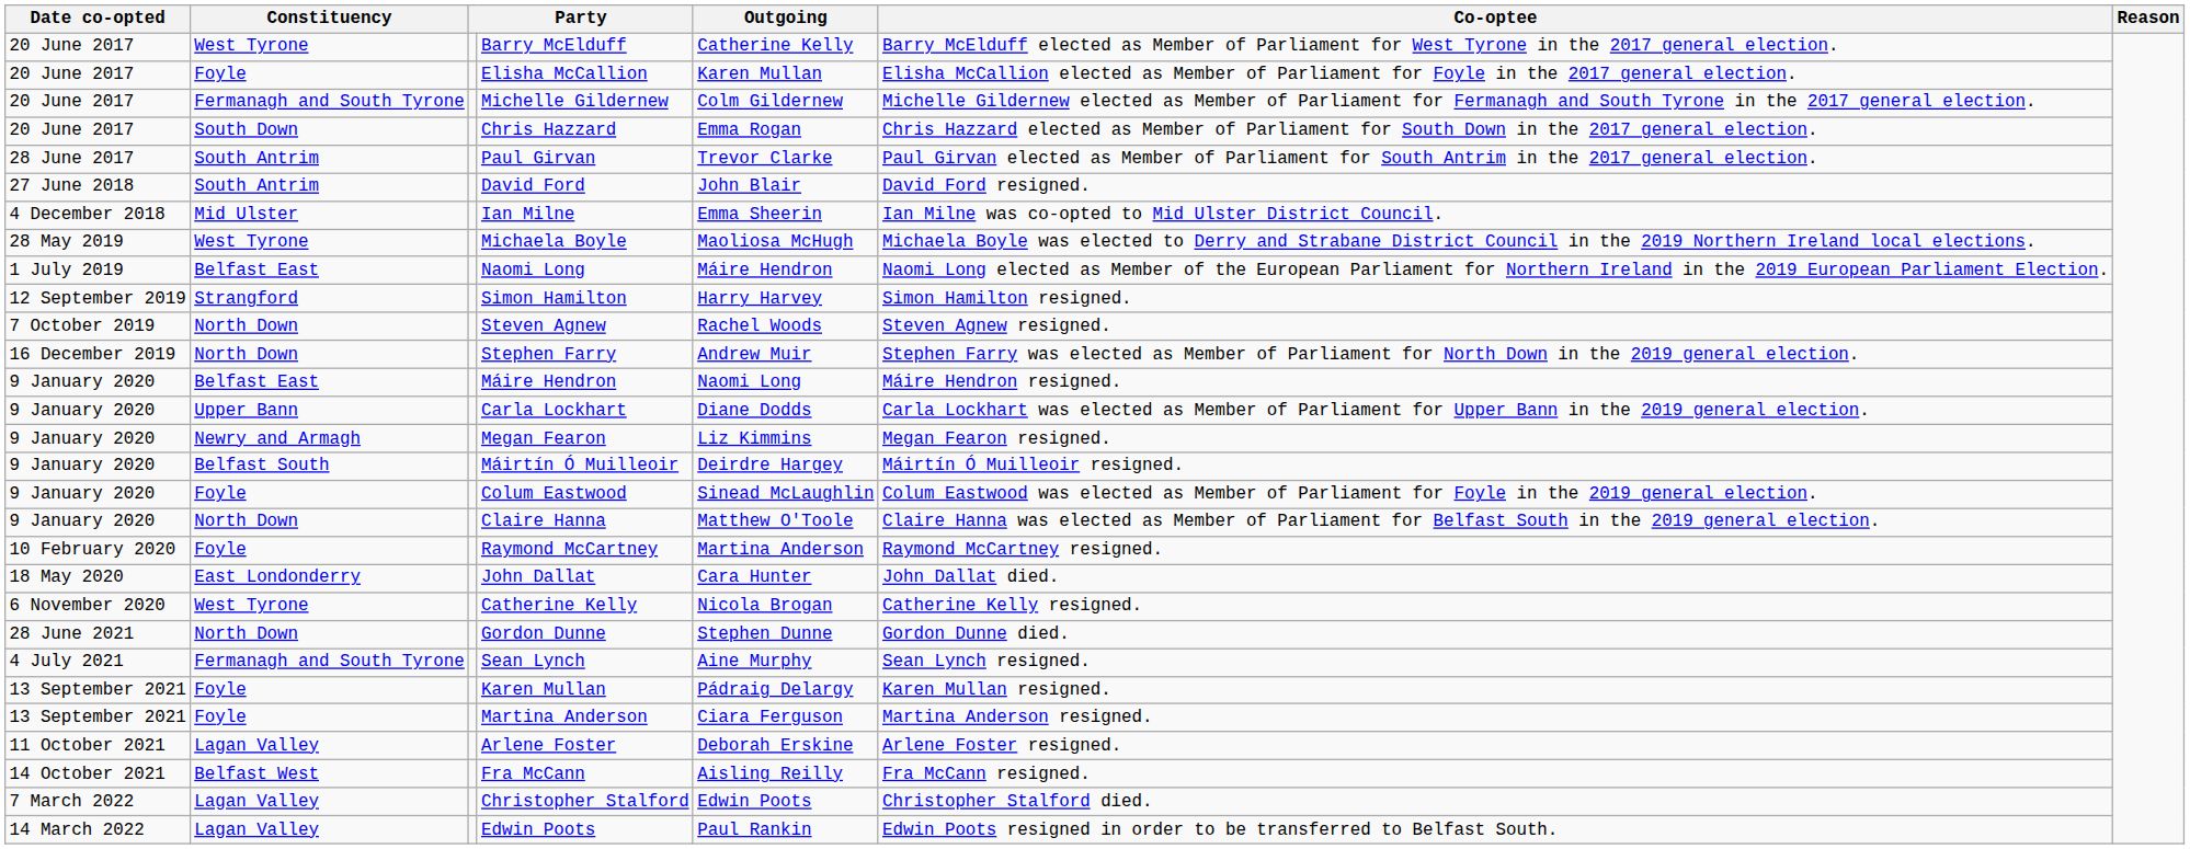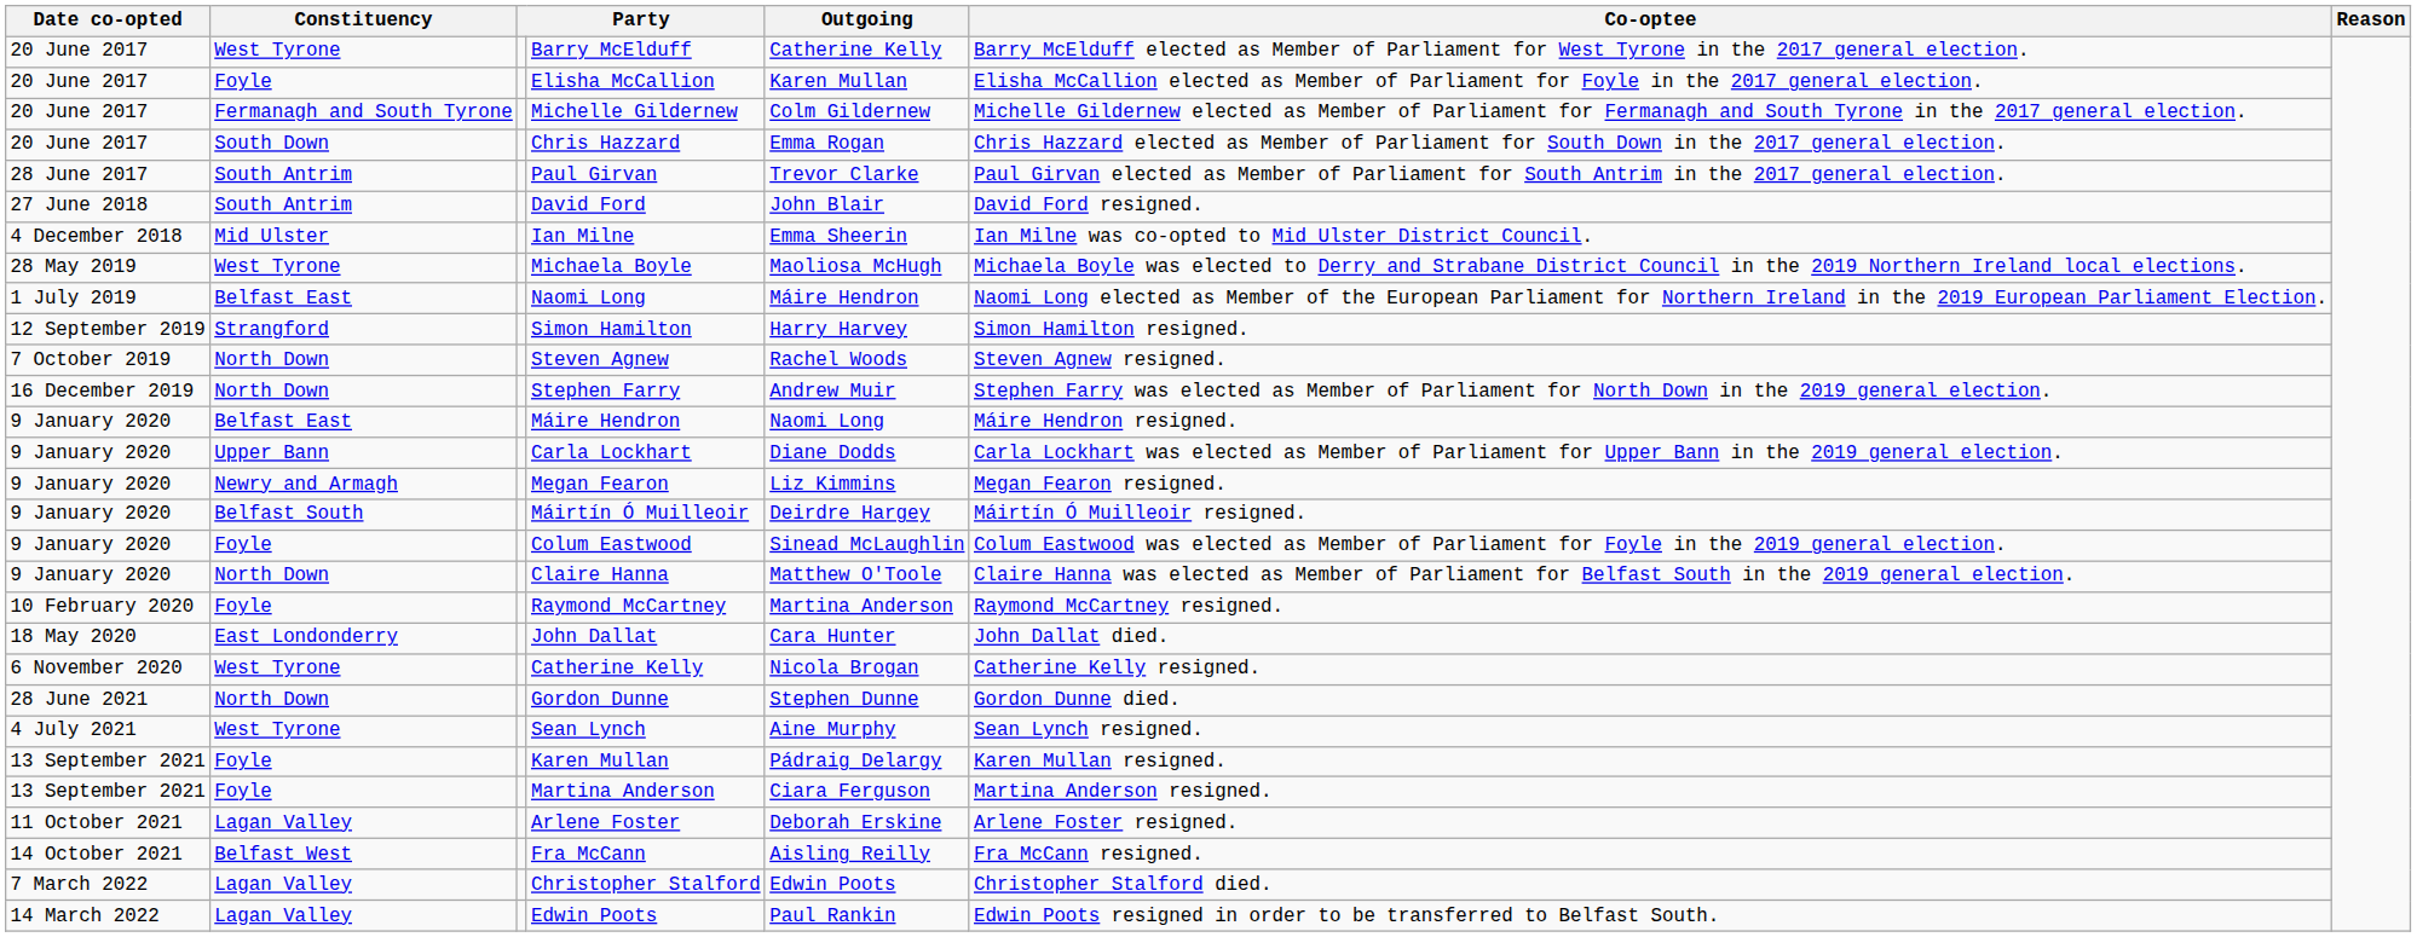 <table class="wikitable" style="font-size: 95%;">
 <tr>
 <th>Date co-opted</th>
 <th>Constituency</th>
 <th colspan="2">Party</th>
 <th>Outgoing</th>
 <th>Co-optee</th>
 <th>Reason</th>
 </tr>
 <tr>
 <td>20 June 2017</td>
 <td><a href='#'>West Tyrone</a></td>
 <td></td>
 <td><a href='#'>Barry McElduff</a></td>
 <td><a href='#'>Catherine Kelly</a></td>
 <td><a href='#'>Barry McElduff</a> elected as Member of Parliament for <a href='#'>West Tyrone</a> in the <a href='#'>2017 general election</a>.</td>
 </tr>
 <tr>
 <td>20 June 2017</td>
 <td><a href='#'>Foyle</a></td>
 <td></td>
 <td><a href='#'>Elisha McCallion</a></td>
 <td><a href='#'>Karen Mullan</a></td>
 <td><a href='#'>Elisha McCallion</a> elected as Member of Parliament for <a href='#'>Foyle</a> in the <a href='#'>2017 general election</a>.</td>
 </tr>
 <tr>
 <td>20 June 2017</td>
 <td><a href='#'>Fermanagh and South Tyrone</a></td>
 <td></td>
 <td><a href='#'>Michelle Gildernew</a></td>
 <td><a href='#'>Colm Gildernew</a></td>
 <td><a href='#'>Michelle Gildernew</a> elected as Member of Parliament for <a href='#'>Fermanagh and South Tyrone</a> in the <a href='#'>2017 general election</a>.</td>
 </tr>
 <tr>
 <td>20 June 2017</td>
 <td><a href='#'>South Down</a></td>
 <td></td>
 <td><a href='#'>Chris Hazzard</a></td>
 <td><a href='#'>Emma Rogan</a></td>
 <td><a href='#'>Chris Hazzard</a> elected as Member of Parliament for <a href='#'>South Down</a> in the <a href='#'>2017 general election</a>.</td>
 </tr>
 <tr>
 <td>28 June 2017</td>
 <td><a href='#'>South Antrim</a></td>
 <td></td>
 <td><a href='#'>Paul Girvan</a></td>
 <td><a href='#'>Trevor Clarke</a></td>
 <td><a href='#'>Paul Girvan</a> elected as Member of Parliament for <a href='#'>South Antrim</a> in the <a href='#'>2017 general election</a>.</td>
 </tr>
 <tr>
 <td>27 June 2018</td>
 <td><a href='#'>South Antrim</a></td>
 <td></td>
 <td><a href='#'>David Ford</a></td>
 <td><a href='#'>John Blair</a></td>
 <td><a href='#'>David Ford</a> resigned.</td>
 </tr>
 <tr>
 <td>4 December 2018</td>
 <td><a href='#'>Mid Ulster</a></td>
 <td></td>
 <td><a href='#'>Ian Milne</a></td>
 <td><a href='#'>Emma Sheerin</a></td>
 <td><a href='#'>Ian Milne</a> was co-opted to <a href='#'>Mid Ulster District Council</a>.</td>
 </tr>
 <tr>
 <td>28 May 2019</td>
 <td><a href='#'>West Tyrone</a></td>
 <td></td>
 <td><a href='#'>Michaela Boyle</a></td>
 <td><a href='#'>Maoliosa McHugh</a></td>
 <td><a href='#'>Michaela Boyle</a> was elected to <a href='#'>Derry and Strabane District Council</a> in the <a href='#'>2019 Northern Ireland local elections</a>.</td>
 </tr>
 <tr>
 <td>1 July 2019</td>
 <td><a href='#'>Belfast East</a></td>
 <td></td>
 <td><a href='#'>Naomi Long</a></td>
 <td><a href='#'>Máire Hendron</a></td>
 <td><a href='#'>Naomi Long</a> elected as Member of the European Parliament for <a href='#'>Northern Ireland</a> in the <a href='#'>2019 European Parliament Election</a>.</td>
 </tr>
 <tr>
 <td>12 September 2019</td>
 <td><a href='#'>Strangford</a></td>
 <td></td>
 <td><a href='#'>Simon Hamilton</a></td>
 <td><a href='#'>Harry Harvey</a></td>
 <td><a href='#'>Simon Hamilton</a> resigned.</td>
 </tr>
 <tr>
 <td>7 October 2019</td>
 <td><a href='#'>North Down</a></td>
 <td></td>
 <td><a href='#'>Steven Agnew</a></td>
 <td><a href='#'>Rachel Woods</a></td>
 <td><a href='#'>Steven Agnew</a> resigned.</td>
 </tr>
 <tr>
 <td>16 December 2019</td>
 <td><a href='#'>North Down</a></td>
 <td></td>
 <td><a href='#'>Stephen Farry</a></td>
 <td><a href='#'>Andrew Muir</a></td>
 <td><a href='#'>Stephen Farry</a> was elected as Member of Parliament for <a href='#'>North Down</a> in the <a href='#'>2019 general election</a>.</td>
 </tr>
 <tr>
 <td>9 January 2020</td>
 <td><a href='#'>Belfast East</a></td>
 <td></td>
 <td><a href='#'>Máire Hendron</a></td>
 <td><a href='#'>Naomi Long</a></td>
 <td><a href='#'>Máire Hendron</a> resigned.</td>
 </tr>
 <tr>
 <td>9 January 2020</td>
 <td><a href='#'>Upper Bann</a></td>
 <td></td>
 <td><a href='#'>Carla Lockhart</a></td>
 <td><a href='#'>Diane Dodds</a></td>
 <td><a href='#'>Carla Lockhart</a> was elected as Member of Parliament for <a href='#'>Upper Bann</a> in the <a href='#'>2019 general election</a>.</td>
 </tr>
 <tr>
 <td>9 January 2020</td>
 <td><a href='#'>Newry and Armagh</a></td>
 <td></td>
 <td><a href='#'>Megan Fearon</a></td>
 <td><a href='#'>Liz Kimmins</a></td>
 <td><a href='#'>Megan Fearon</a> resigned.</td>
 </tr>
 <tr>
 <td>9 January 2020</td>
 <td><a href='#'>Belfast South</a></td>
 <td></td>
 <td><a href='#'>Máirtín Ó Muilleoir</a></td>
 <td><a href='#'>Deirdre Hargey</a></td>
 <td><a href='#'>Máirtín Ó Muilleoir</a> resigned.</td>
 </tr>
 <tr>
 <td>9 January 2020</td>
 <td><a href='#'>Foyle</a></td>
 <td></td>
 <td><a href='#'>Colum Eastwood</a></td>
 <td><a href='#'>Sinead McLaughlin</a></td>
 <td><a href='#'>Colum Eastwood</a> was elected as Member of Parliament for <a href='#'>Foyle</a> in the <a href='#'>2019 general election</a>.</td>
 </tr>
 <tr>
 <td>9 January 2020</td>
 <td><a href='#'>North Down</a></td>
 <td></td>
 <td><a href='#'>Claire Hanna</a></td>
 <td><a href='#'>Matthew O'Toole</a></td>
 <td><a href='#'>Claire Hanna</a> was elected as Member of Parliament for <a href='#'>Belfast South</a> in the <a href='#'>2019 general election</a>.</td>
 </tr>
 <tr>
 <td>10 February 2020</td>
 <td><a href='#'>Foyle</a></td>
 <td></td>
 <td><a href='#'>Raymond McCartney</a></td>
 <td><a href='#'>Martina Anderson</a></td>
 <td><a href='#'>Raymond McCartney</a> resigned.</td>
 </tr>
 <tr>
 <td>18 May 2020</td>
 <td><a href='#'>East Londonderry</a></td>
 <td></td>
 <td><a href='#'>John Dallat</a></td>
 <td><a href='#'>Cara Hunter</a></td>
 <td><a href='#'>John Dallat</a> died.</td>
 </tr>
 <tr>
 <td>6 November 2020</td>
 <td><a href='#'>West Tyrone</a></td>
 <td></td>
 <td><a href='#'>Catherine Kelly</a></td>
 <td><a href='#'>Nicola Brogan</a></td>
 <td><a href='#'>Catherine Kelly</a> resigned.</td>
 </tr>
 <tr>
 <td>28 June 2021</td>
 <td><a href='#'>North Down</a></td>
 <td></td>
 <td><a href='#'>Gordon Dunne</a></td>
 <td><a href='#'>Stephen Dunne</a></td>
 <td><a href='#'>Gordon Dunne</a> died.</td>
 </tr>
 <tr>
 <td>4 July 2021</td>
-<td><a href='#'>Fermanagh and South Tyrone</a></td>
+<td><a href='#'>West Tyrone</a></td>
 <td></td>
 <td><a href='#'>Sean Lynch</a></td>
 <td><a href='#'>Aine Murphy</a></td>
 <td><a href='#'>Sean Lynch</a> resigned.</td>
 </tr>
 <tr>
 <td>13 September 2021</td>
 <td><a href='#'>Foyle</a></td>
 <td></td>
 <td><a href='#'>Karen Mullan</a></td>
 <td><a href='#'>Pádraig Delargy</a></td>
 <td><a href='#'>Karen Mullan</a> resigned.</td>
 </tr>
 <tr>
 <td>13 September 2021</td>
 <td><a href='#'>Foyle</a></td>
 <td></td>
 <td><a href='#'>Martina Anderson</a></td>
 <td><a href='#'>Ciara Ferguson</a></td>
 <td><a href='#'>Martina Anderson</a> resigned.</td>
 </tr>
 <tr>
 <td>11 October 2021</td>
 <td><a href='#'>Lagan Valley</a></td>
 <td></td>
 <td><a href='#'>Arlene Foster</a></td>
 <td><a href='#'>Deborah Erskine</a></td>
 <td><a href='#'>Arlene Foster</a> resigned.</td>
 </tr>
 <tr>
 <td>14 October 2021</td>
 <td><a href='#'>Belfast West</a></td>
 <td></td>
 <td><a href='#'>Fra McCann</a></td>
 <td><a href='#'>Aisling Reilly</a></td>
 <td><a href='#'>Fra McCann</a> resigned.</td>
 </tr>
 <tr>
 <td>7 March 2022</td>
 <td><a href='#'>Lagan Valley</a></td>
 <td></td>
 <td><a href='#'>Christopher Stalford</a></td>
 <td><a href='#'>Edwin Poots</a></td>
 <td><a href='#'>Christopher Stalford</a> died.</td>
 </tr>
 <tr>
 <td>14 March 2022</td>
 <td><a href='#'>Lagan Valley</a></td>
 <td></td>
 <td><a href='#'>Edwin Poots</a></td>
 <td><a href='#'>Paul Rankin</a></td>
 <td><a href='#'>Edwin Poots</a> resigned in order to be transferred to Belfast South.</td>
 </tr>
 </table>
